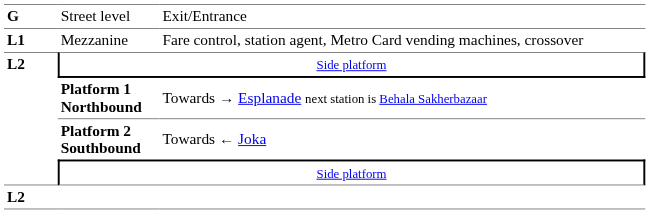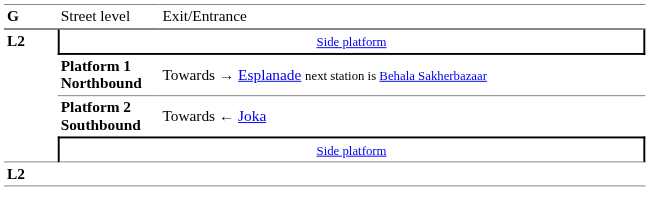 <table border="0" cellspacing="0" cellpadding="3">
 <tr>
 <td width="50" valign="top" style="border-bottom:solid 1px gray;border-top:solid 1px gray;"><strong>G</strong></td>
 <td width="100" valign="top" style="border-top:solid 1px gray;border-bottom:solid 1px gray;">Street level</td>
 <td width="500" valign="top" style="border-top:solid 1px gray;border-bottom:solid 1px gray;">Exit/Entrance</td>
-</tr>
-<tr>
-<td valign="top"><strong>L1</strong></td>
-<td valign="top">Mezzanine</td>
-<td valign="top">Fare control, station agent, Metro Card vending machines, crossover</td>
 </tr>
 <tr>
 <td rowspan="4" width="50" valign="top" style="border-top:solid 1px gray;border-bottom:solid 1px gray;"><strong>L2</strong></td>
 <td colspan="2" style="border-top:solid 1px gray;border-right:solid 2px black;border-left:solid 2px black;border-bottom:solid 2px black;text-align:center;"><small><a href='#'>Side platform</a></small></td>
 </tr>
 <tr>
 <td width="100" style="border-bottom:solid 1px gray;"><span><strong>Platform 1</strong><br><strong>Northbound</strong></span></td>
 <td width="500" style="border-bottom:solid 1px gray;">Towards → <a href='#'>Esplanade</a> <small>next station is <a href='#'>Behala Sakherbazaar</a></small></td>
 </tr>
 <tr>
 <td><span><strong>Platform 2</strong><br><strong>Southbound</strong></span></td>
 <td>Towards ← <a href='#'>Joka</a></td>
 </tr>
 <tr>
 <td colspan="2" align="center" style="border-top:solid 2px black;border-right:solid 2px black;border-left:solid 2px black;border-bottom:solid 1px gray;"><small><a href='#'>Side platform</a></small></td>
 </tr>
 <tr>
 <td rowspan="2" width="50" valign="top" style="border-bottom:solid 1px gray;"><strong>L2</strong></td>
 <td width="100" style="border-bottom:solid 1px gray;"></td>
 <td width="500" style="border-bottom:solid 1px gray;"></td>
 </tr>
 <tr>
 </tr>
 </table>
